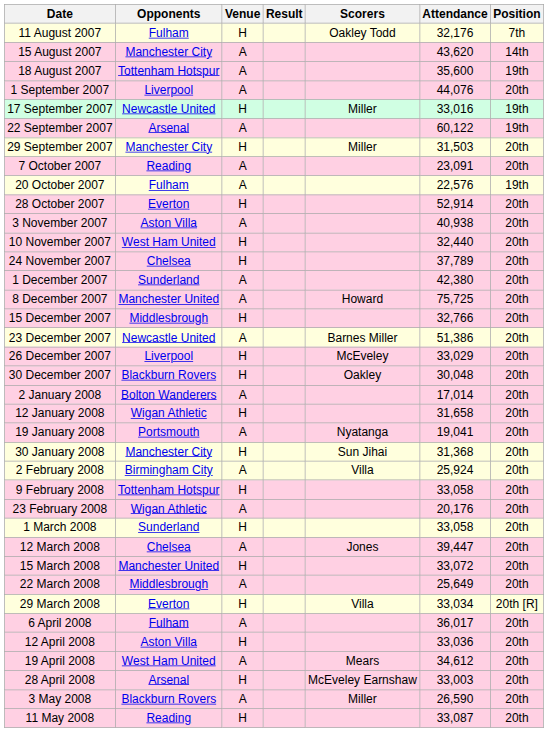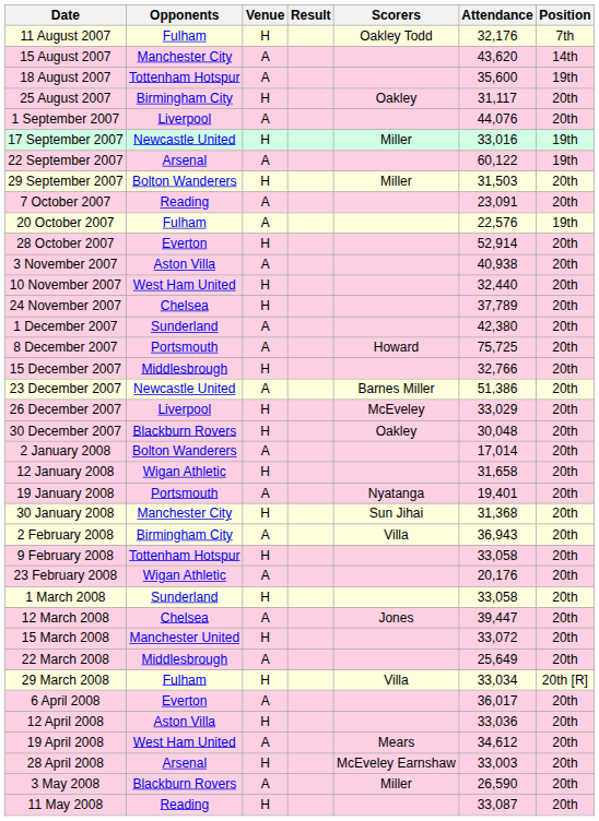 <table class="wikitable sortable" style="text-align:center;">
 <tr>
 <th>Date</th>
 <th>Opponents</th>
 <th>Venue</th>
 <th>Result</th>
 <th>Scorers</th>
 <th>Attendance</th>
 <th>Position</th>
 </tr>
 <tr bgcolor="#ffffdd">
 <td>11 August 2007</td>
 <td><a href='#'>Fulham</a></td>
 <td>H</td>
 <td></td>
 <td>Oakley  Todd </td>
 <td>32,176</td>
 <td>7th</td>
 </tr>
 <tr bgcolor="#ffd0e3">
 <td>15 August 2007</td>
 <td><a href='#'>Manchester City</a></td>
 <td>A</td>
 <td></td>
 <td></td>
 <td>43,620</td>
 <td>14th</td>
 </tr>
 <tr bgcolor="#ffd0e3">
 <td>18 August 2007</td>
 <td><a href='#'>Tottenham Hotspur</a></td>
 <td>A</td>
 <td></td>
 <td></td>
 <td>35,600</td>
 <td>19th</td>
 </tr>
+<tr bgcolor="#ffd0e3">
+<td>25 August 2007</td>
+<td><a href='#'>Birmingham City</a></td>
+<td>H</td>
+<td></td>
+<td>Oakley </td>
+<td>31,117</td>
+<td>20th</td>
+</tr>
 <tr bgcolor="ffd0e3">
 <td>1 September 2007</td>
 <td><a href='#'>Liverpool</a></td>
 <td>A</td>
 <td></td>
 <td></td>
 <td>44,076</td>
 <td>20th</td>
 </tr>
 <tr bgcolor="#d0ffe3">
 <td>17 September 2007</td>
 <td><a href='#'>Newcastle United</a></td>
 <td>H</td>
 <td></td>
 <td>Miller </td>
 <td>33,016</td>
 <td>19th</td>
 </tr>
 <tr bgcolor="#ffd0e3">
 <td>22 September 2007</td>
 <td><a href='#'>Arsenal</a></td>
 <td>A</td>
 <td></td>
 <td></td>
 <td>60,122</td>
 <td>19th</td>
 </tr>
 <tr bgcolor="#ffffdd">
 <td>29 September 2007</td>
-<td><a href='#'>Manchester City</a></td>
+<td><a href='#'>Bolton Wanderers</a></td>
 <td>H</td>
 <td></td>
 <td>Miller </td>
 <td>31,503</td>
 <td>20th</td>
 </tr>
 <tr bgcolor="#ffd0e3">
 <td>7 October 2007</td>
 <td><a href='#'>Reading</a></td>
 <td>A</td>
 <td></td>
 <td></td>
 <td>23,091</td>
 <td>20th</td>
 </tr>
 <tr bgcolor="#ffffdd">
 <td>20 October 2007</td>
 <td><a href='#'>Fulham</a></td>
 <td>A</td>
 <td></td>
 <td></td>
 <td>22,576</td>
 <td>19th</td>
 </tr>
 <tr bgcolor="ffd0e3">
 <td>28 October 2007</td>
 <td><a href='#'>Everton</a></td>
 <td>H</td>
 <td></td>
 <td></td>
 <td>52,914</td>
 <td>20th</td>
 </tr>
 <tr bgcolor="ffd0e3">
 <td>3 November 2007</td>
 <td><a href='#'>Aston Villa</a></td>
 <td>A</td>
 <td></td>
 <td></td>
 <td>40,938</td>
 <td>20th</td>
 </tr>
 <tr bgcolor="#ffd0e3">
 <td>10 November 2007</td>
 <td><a href='#'>West Ham United</a></td>
 <td>H</td>
 <td></td>
 <td></td>
 <td>32,440</td>
 <td>20th</td>
 </tr>
 <tr bgcolor="#ffd0e3">
 <td>24 November 2007</td>
 <td><a href='#'>Chelsea</a></td>
 <td>H</td>
 <td></td>
 <td></td>
 <td>37,789</td>
 <td>20th</td>
 </tr>
 <tr bgcolor="#ffd0e3">
 <td>1 December 2007</td>
 <td><a href='#'>Sunderland</a></td>
 <td>A</td>
 <td></td>
 <td></td>
 <td>42,380</td>
 <td>20th</td>
 </tr>
 <tr bgcolor="#ffd0e3">
 <td>8 December 2007</td>
-<td><a href='#'>Manchester United</a></td>
+<td><a href='#'>Portsmouth</a></td>
 <td>A</td>
 <td></td>
 <td>Howard </td>
 <td>75,725</td>
 <td>20th</td>
 </tr>
 <tr bgcolor="#ffd0e3">
 <td>15 December 2007</td>
 <td><a href='#'>Middlesbrough</a></td>
 <td>H</td>
 <td></td>
 <td></td>
 <td>32,766</td>
 <td>20th</td>
 </tr>
 <tr bgcolor="#ffffdd">
 <td>23 December 2007</td>
 <td><a href='#'>Newcastle United</a></td>
 <td>A</td>
 <td></td>
 <td>Barnes  Miller </td>
 <td>51,386</td>
 <td>20th</td>
 </tr>
 <tr bgcolor="#ffd0e3">
 <td>26 December 2007</td>
 <td><a href='#'>Liverpool</a></td>
 <td>H</td>
 <td></td>
 <td>McEveley </td>
 <td>33,029</td>
 <td>20th</td>
 </tr>
 <tr bgcolor="#ffd0e3">
 <td>30 December 2007</td>
 <td><a href='#'>Blackburn Rovers</a></td>
 <td>H</td>
 <td></td>
 <td>Oakley </td>
 <td>30,048</td>
 <td>20th</td>
 </tr>
 <tr bgcolor="#ffd0e3">
 <td>2 January 2008</td>
 <td><a href='#'>Bolton Wanderers</a></td>
 <td>A</td>
 <td></td>
 <td></td>
 <td>17,014</td>
 <td>20th</td>
 </tr>
 <tr bgcolor="#ffd0e3">
 <td>12 January 2008</td>
 <td><a href='#'>Wigan Athletic</a></td>
 <td>H</td>
 <td></td>
 <td></td>
 <td>31,658</td>
 <td>20th</td>
 </tr>
 <tr bgcolor="#ffd0e3">
 <td>19 January 2008</td>
 <td><a href='#'>Portsmouth</a></td>
 <td>A</td>
 <td></td>
 <td>Nyatanga </td>
-<td>19,041</td>
+<td>19,401</td>
 <td>20th</td>
 </tr>
 <tr bgcolor="#ffffdd">
 <td>30 January 2008</td>
 <td><a href='#'>Manchester City</a></td>
 <td>H</td>
 <td></td>
 <td>Sun Jihai </td>
 <td>31,368</td>
 <td>20th</td>
 </tr>
 <tr bgcolor="#ffffdd">
 <td>2 February 2008</td>
 <td><a href='#'>Birmingham City</a></td>
 <td>A</td>
 <td></td>
 <td>Villa </td>
-<td>25,924</td>
+<td>36,943</td>
 <td>20th</td>
 </tr>
 <tr bgcolor="#ffd0e3">
 <td>9 February 2008</td>
 <td><a href='#'>Tottenham Hotspur</a></td>
 <td>H</td>
 <td></td>
 <td></td>
 <td>33,058</td>
 <td>20th</td>
 </tr>
 <tr bgcolor="#ffd0e3">
 <td>23 February 2008</td>
 <td><a href='#'>Wigan Athletic</a></td>
 <td>A</td>
 <td></td>
 <td></td>
 <td>20,176</td>
 <td>20th</td>
 </tr>
 <tr bgcolor="#ffffdd">
 <td>1 March 2008</td>
 <td><a href='#'>Sunderland</a></td>
 <td>H</td>
 <td></td>
 <td></td>
 <td>33,058</td>
 <td>20th</td>
 </tr>
 <tr bgcolor="#ffd0e3">
 <td>12 March 2008</td>
 <td><a href='#'>Chelsea</a></td>
 <td>A</td>
 <td></td>
 <td>Jones </td>
 <td>39,447</td>
 <td>20th</td>
 </tr>
 <tr bgcolor="#ffd0e3">
 <td>15 March 2008</td>
 <td><a href='#'>Manchester United</a></td>
 <td>H</td>
 <td></td>
 <td></td>
 <td>33,072</td>
 <td>20th</td>
 </tr>
 <tr bgcolor="#ffd0e3">
 <td>22 March 2008</td>
 <td><a href='#'>Middlesbrough</a></td>
 <td>A</td>
 <td></td>
 <td></td>
 <td>25,649</td>
 <td>20th</td>
 </tr>
 <tr bgcolor="#ffffdd">
 <td>29 March 2008</td>
-<td><a href='#'>Everton</a></td>
+<td><a href='#'>Fulham</a></td>
 <td>H</td>
 <td></td>
 <td>Villa </td>
 <td>33,034</td>
 <td>20th [R]</td>
 </tr>
 <tr bgcolor="#ffd0e3">
 <td>6 April 2008</td>
-<td><a href='#'>Fulham</a></td>
+<td><a href='#'>Everton</a></td>
 <td>A</td>
 <td></td>
 <td></td>
 <td>36,017</td>
 <td>20th</td>
 </tr>
 <tr bgcolor="#ffd0e3">
 <td>12 April 2008</td>
 <td><a href='#'>Aston Villa</a></td>
 <td>H</td>
 <td></td>
 <td></td>
 <td>33,036</td>
 <td>20th</td>
 </tr>
 <tr bgcolor="#ffd0e3">
 <td>19 April 2008</td>
 <td><a href='#'>West Ham United</a></td>
 <td>A</td>
 <td></td>
 <td>Mears </td>
 <td>34,612</td>
 <td>20th</td>
 </tr>
 <tr bgcolor="#ffd0e3">
 <td>28 April 2008</td>
 <td><a href='#'>Arsenal</a></td>
 <td>H</td>
 <td></td>
 <td>McEveley  Earnshaw </td>
 <td>33,003</td>
 <td>20th</td>
 </tr>
 <tr bgcolor="#ffd0e3">
 <td>3 May 2008</td>
 <td><a href='#'>Blackburn Rovers</a></td>
 <td>A</td>
 <td></td>
 <td>Miller </td>
 <td>26,590</td>
 <td>20th</td>
 </tr>
 <tr bgcolor="#ffd0e3">
 <td>11 May 2008</td>
 <td><a href='#'>Reading</a></td>
 <td>H</td>
 <td></td>
 <td></td>
 <td>33,087</td>
 <td>20th</td>
 </tr>
 </table>
